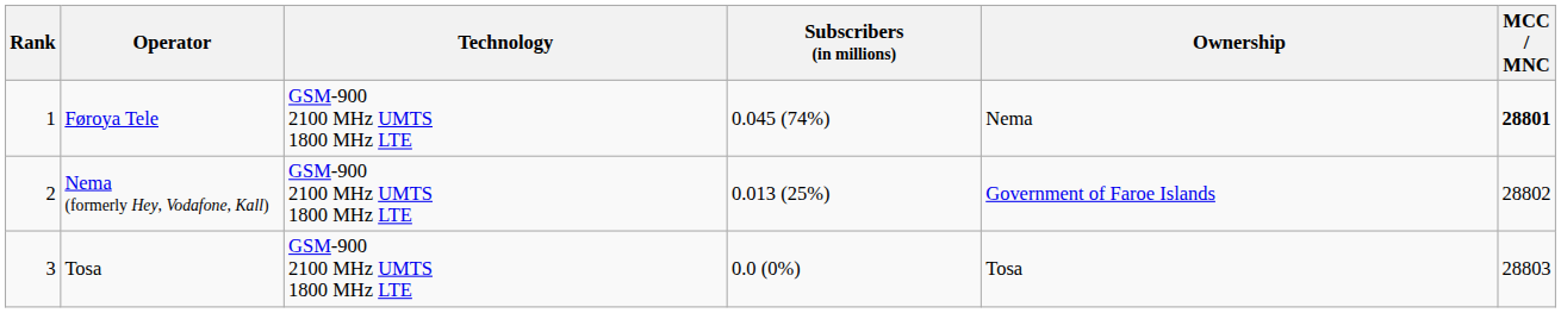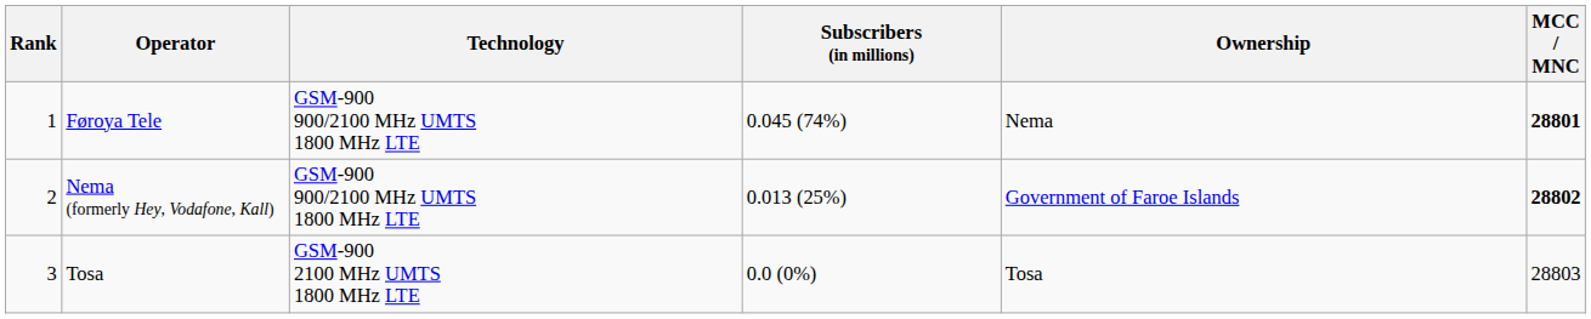 <table class="wikitable" style="width:100%;">
 <tr>
 <th style="width:3%;">Rank</th>
 <th style="width:15%;">Operator</th>
 <th style="width:30%;">Technology</th>
 <th style="width:17%;">Subscribers<br><small>(in millions)</small></th>
 <th style="width:35%;">Ownership</th>
 <th>MCC / MNC</th>
 </tr>
 <tr>
 <td align=right>1</td>
 <td><a href='#'>Føroya Tele</a></td>
-<td><a href='#'>GSM</a>-900 <br>2100 MHz <a href='#'>UMTS</a><br>1800 MHz <a href='#'>LTE</a></td>
+<td><a href='#'>GSM</a>-900 <br>900/2100 MHz <a href='#'>UMTS</a> <br>1800 MHz <a href='#'>LTE</a></td>
 <td>0.045 (74%)</td>
 <td>Nema</td>
 <td><strong>28801</strong></td>
 </tr>
 <tr>
 <td align=right>2</td>
 <td><a href='#'>Nema</a> <br> <small>(formerly <em>Hey</em>, <em>Vodafone</em>, <em>Kall</em>)</small></td>
-<td><a href='#'>GSM</a>-900 <br>2100 MHz <a href='#'>UMTS</a><br>1800 MHz <a href='#'>LTE</a></td>
+<td><a href='#'>GSM</a>-900 <br>900/2100 MHz <a href='#'>UMTS</a> <br>1800 MHz <a href='#'>LTE</a></td>
 <td>0.013 (25%)</td>
 <td><a href='#'>Government of Faroe Islands</a></td>
-<td>28802</td>
+<td><strong>28802</strong></td>
 </tr>
 <tr>
 <td align=right>3</td>
 <td>Tosa</td>
 <td><a href='#'>GSM</a>-900 <br>2100 MHz <a href='#'>UMTS</a><br>1800 MHz <a href='#'>LTE</a></td>
 <td>0.0 (0%)</td>
 <td>Tosa</td>
 <td>28803</td>
 </tr>
 </table>
